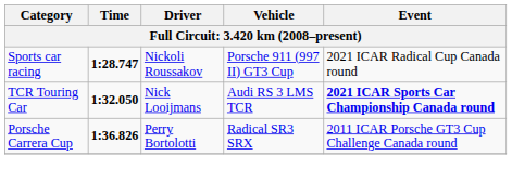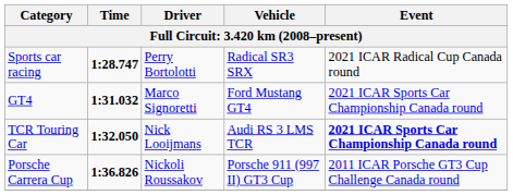 <table class="wikitable">
 <tr>
 <th>Category</th>
 <th>Time</th>
 <th>Driver</th>
 <th>Vehicle</th>
 <th>Event</th>
 </tr>
 <tr>
 <th colspan=5>Full Circuit: 3.420 km (2008–present)</th>
 </tr>
 <tr>
 <td><a href='#'>Sports car racing</a></td>
 <td><strong>1:28.747</strong></td>
-<td><a href='#'>Nickoli Roussakov</a></td>
-<td><a href='#'>Porsche 911 (997 II) GT3 Cup</a></td>
+<td><a href='#'>Perry Bortolotti</a></td>
+<td><a href='#'>Radical SR3 SRX</a></td>
 <td>2021 ICAR Radical Cup Canada round</td>
+</tr>
+<tr>
+<td><a href='#'>GT4</a></td>
+<td><strong>1:31.032</strong></td>
+<td><a href='#'>Marco Signoretti</a></td>
+<td><a href='#'>Ford Mustang GT4</a></td>
+<td><a href='#'>2021 ICAR Sports Car Championship Canada round</a></td>
 </tr>
 <tr>
 <td><a href='#'>TCR Touring Car</a></td>
 <td><strong>1:32.050</strong></td>
 <td><a href='#'>Nick Looijmans</a></td>
 <td><a href='#'>Audi RS 3 LMS TCR</a></td>
 <td><strong><a href='#'>2021 ICAR Sports Car Championship Canada round</a></strong></td>
 </tr>
 <tr>
 <td><a href='#'>Porsche Carrera Cup</a></td>
 <td><strong>1:36.826</strong></td>
-<td><a href='#'>Perry Bortolotti</a></td>
-<td><a href='#'>Radical SR3 SRX</a></td>
+<td><a href='#'>Nickoli Roussakov</a></td>
+<td><a href='#'>Porsche 911 (997 II) GT3 Cup</a></td>
 <td><a href='#'>2011 ICAR Porsche GT3 Cup Challenge Canada round</a></td>
 </tr>
 <tr>
 </tr>
 </table>
